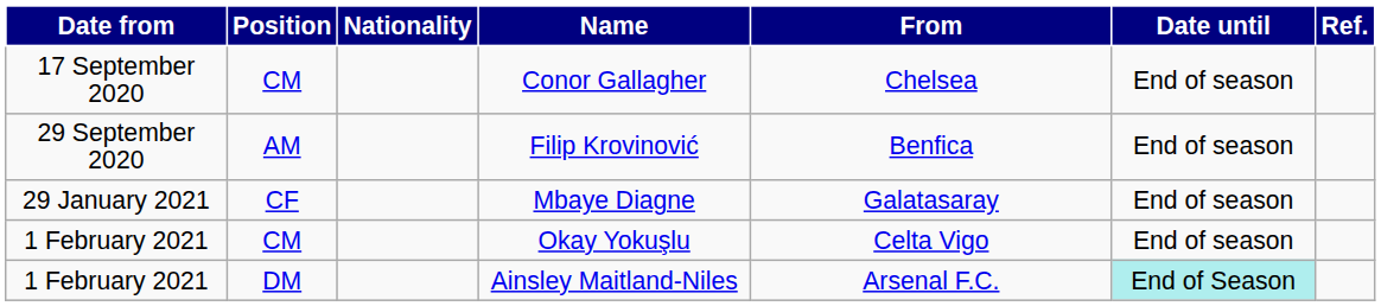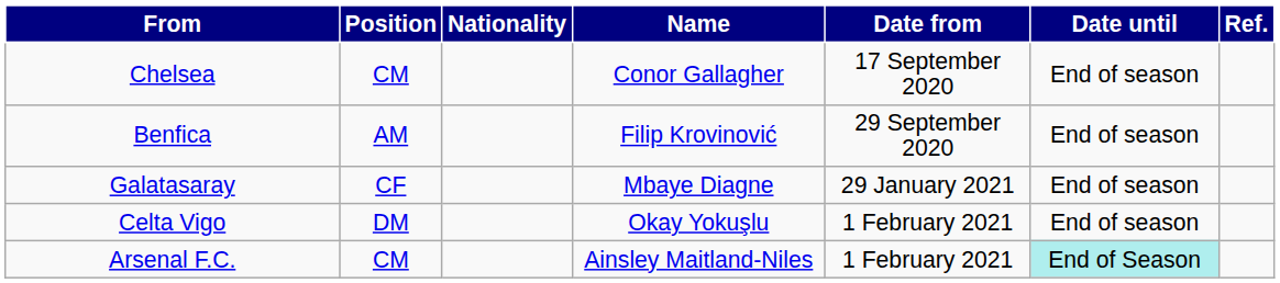 <table class="wikitable"  style="text-align:center; font-size:90%; ">
 <tr>
-<th style="background:#000080;color:#ffffff;border:1px solid #ffffff; width:120px;">Date from</th>
+<th style="background:#000080;color:#ffffff;border:1px solid #ffffff; width:200px;">From</th>
 <th style="background:#000080;color:#ffffff;border:1px solid #ffffff; width:50px;">Position</th>
 <th style="background:#000080;color:#ffffff;border:1px solid #ffffff; width:50px;">Nationality</th>
 <th style="background:#000080;color:#ffffff;border:1px solid #ffffff; width:150px;">Name</th>
-<th style="background:#000080;color:#ffffff;border:1px solid #ffffff; width:200px;">From</th>
+<th style="background:#000080;color:#ffffff;border:1px solid #ffffff; width:120px;">Date from</th>
 <th style="background:#000080;color:#ffffff;border:1px solid #ffffff; width:110px;">Date until</th>
 <th style="background:#000080;color:#ffffff;border:1px solid #ffffff; width:25px;">Ref.</th>
 </tr>
 <tr>
-<td>17 September 2020</td>
+<td> <a href='#'>Chelsea</a></td>
 <td><a href='#'>CM</a></td>
 <td></td>
 <td><a href='#'>Conor Gallagher</a></td>
-<td> <a href='#'>Chelsea</a></td>
+<td>17 September 2020</td>
 <td>End of season</td>
 <td></td>
 </tr>
 <tr>
-<td>29 September 2020</td>
+<td> <a href='#'>Benfica</a></td>
 <td><a href='#'>AM</a></td>
 <td></td>
 <td><a href='#'>Filip Krovinović</a></td>
-<td> <a href='#'>Benfica</a></td>
+<td>29 September 2020</td>
 <td>End of season</td>
 <td></td>
 </tr>
 <tr>
-<td>29 January 2021</td>
+<td> <a href='#'>Galatasaray</a></td>
 <td><a href='#'>CF</a></td>
 <td></td>
 <td><a href='#'>Mbaye Diagne</a></td>
-<td> <a href='#'>Galatasaray</a></td>
+<td>29 January 2021</td>
 <td>End of season</td>
 <td></td>
 </tr>
 <tr>
-<td>1 February 2021</td>
-<td><a href='#'>CM</a></td>
+<td> <a href='#'>Celta Vigo</a></td>
+<td><a href='#'>DM</a></td>
 <td></td>
 <td><a href='#'>Okay Yokuşlu</a></td>
-<td> <a href='#'>Celta Vigo</a></td>
+<td>1 February 2021</td>
 <td>End of season</td>
 <td></td>
 </tr>
 <tr>
-<td>1 February 2021</td>
-<td><a href='#'>DM</a></td>
+<td><a href='#'>Arsenal F.C.</a></td>
+<td><a href='#'>CM</a></td>
 <td></td>
 <td><a href='#'>Ainsley Maitland-Niles</a></td>
-<td><a href='#'>Arsenal F.C.</a></td>
+<td>1 February 2021</td>
 <td style="background: paleturquoise;">End of Season</td>
 <td></td>
 </tr>
 </table>
